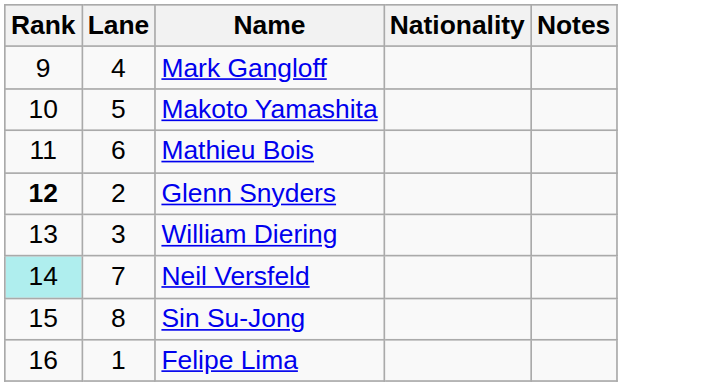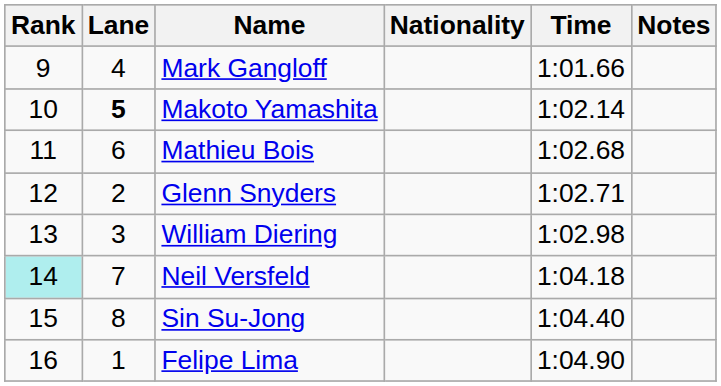 <table class="wikitable sortable" style="text-align:center">
 <tr>
 <th>Rank</th>
 <th>Lane</th>
 <th>Name</th>
 <th>Nationality</th>
+<th>Time</th>
 <th>Notes</th>
 </tr>
 <tr>
 <td>9</td>
 <td>4</td>
 <td align=left><a href='#'>Mark Gangloff</a></td>
 <td align=left></td>
+<td>1:01.66</td>
 <td></td>
 </tr>
 <tr>
 <td>10</td>
-<td>5</td>
+<td><strong>5</strong></td>
 <td align=left><a href='#'>Makoto Yamashita</a></td>
 <td align=left></td>
+<td>1:02.14</td>
 <td></td>
 </tr>
 <tr>
 <td>11</td>
 <td>6</td>
 <td align=left><a href='#'>Mathieu Bois</a></td>
 <td align=left></td>
+<td>1:02.68</td>
 <td></td>
 </tr>
 <tr>
-<td><strong>12</strong></td>
+<td>12</td>
 <td>2</td>
 <td align=left><a href='#'>Glenn Snyders</a></td>
 <td align=left></td>
+<td>1:02.71</td>
 <td></td>
 </tr>
 <tr>
 <td>13</td>
 <td>3</td>
 <td align=left><a href='#'>William Diering</a></td>
 <td align=left></td>
+<td>1:02.98</td>
 <td></td>
 </tr>
 <tr>
 <td style="background: paleturquoise;">14</td>
 <td>7</td>
 <td align=left><a href='#'>Neil Versfeld</a></td>
 <td align=left></td>
+<td>1:04.18</td>
 <td></td>
 </tr>
 <tr>
 <td>15</td>
 <td>8</td>
 <td align=left><a href='#'>Sin Su-Jong</a></td>
 <td align=left></td>
+<td>1:04.40</td>
 <td></td>
 </tr>
 <tr>
 <td>16</td>
 <td>1</td>
 <td align=left><a href='#'>Felipe Lima</a></td>
 <td align=left></td>
+<td>1:04.90</td>
 <td></td>
 </tr>
 </table>
